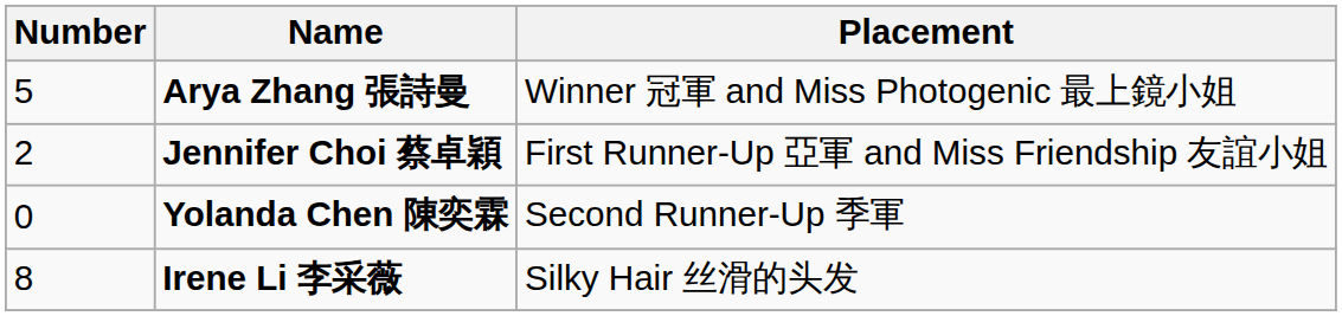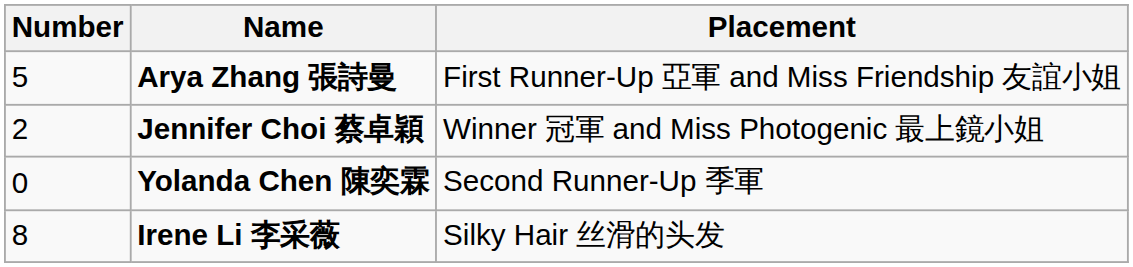 <table class="wikitable">
 <tr>
 <th><strong>Number</strong></th>
 <th><strong>Name</strong></th>
 <th><strong>Placement</strong></th>
 </tr>
 <tr>
 <td>5</td>
 <td><strong>Arya Zhang 張詩曼</strong></td>
-<td>Winner 冠軍 and Miss Photogenic 最上鏡小姐</td>
+<td>First Runner-Up 亞軍 and Miss Friendship 友誼小姐</td>
 </tr>
 <tr>
 <td>2</td>
 <td><strong>Jennifer Choi 蔡卓穎</strong></td>
-<td>First Runner-Up 亞軍 and Miss Friendship 友誼小姐</td>
+<td>Winner 冠軍 and Miss Photogenic 最上鏡小姐</td>
 </tr>
 <tr>
 <td>0</td>
 <td><strong>Yolanda Chen 陳奕霖</strong></td>
 <td>Second Runner-Up 季軍</td>
 </tr>
 <tr>
 <td>8</td>
 <td><strong>Irene Li 李采薇</strong></td>
 <td>Silky Hair 丝滑的头发</td>
 </tr>
 </table>
